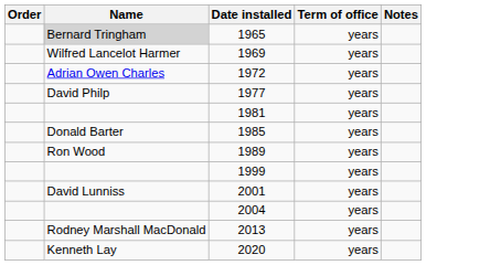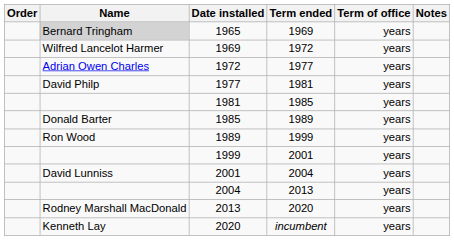 <table class="wikitable sortable">
 <tr>
 <th>Order</th>
 <th>Name</th>
 <th>Date installed</th>
+<th>Term ended</th>
 <th>Term of office</th>
 <th>Notes</th>
 </tr>
 <tr>
 <td align=center></td>
 <td style="background: lightgrey;">Bernard Tringham</td>
 <td align=center>1965</td>
+<td align=center>1969</td>
 <td align=right> years</td>
 <td></td>
 </tr>
 <tr>
 <td align=center></td>
 <td>Wilfred Lancelot Harmer</td>
 <td align=center>1969</td>
+<td align=center>1972</td>
 <td align=right> years</td>
 <td></td>
 </tr>
 <tr>
 <td align=center></td>
 <td><a href='#'>Adrian Owen Charles</a></td>
 <td align=center>1972</td>
+<td align=center>1977</td>
 <td align=right> years</td>
 <td></td>
 </tr>
 <tr>
 <td align=center></td>
 <td>David Philp</td>
 <td align=center>1977</td>
+<td align=center>1981</td>
 <td align=right> years</td>
 <td></td>
 </tr>
 <tr>
 <td align=center></td>
 <td></td>
 <td align=center>1981</td>
+<td align=center>1985</td>
 <td align=right> years</td>
 <td></td>
 </tr>
 <tr>
 <td align=center></td>
 <td>Donald Barter</td>
 <td align=center>1985</td>
+<td align=center>1989</td>
 <td align=right> years</td>
 <td></td>
 </tr>
 <tr>
 <td align=center></td>
 <td>Ron Wood</td>
 <td align=center>1989</td>
+<td align=center>1999</td>
 <td align=right> years</td>
 <td></td>
 </tr>
 <tr>
 <td align=center></td>
 <td></td>
 <td align=center>1999</td>
+<td align=center>2001</td>
 <td align=right> years</td>
 <td></td>
 </tr>
 <tr>
 <td align=center></td>
 <td>David Lunniss</td>
 <td align=center>2001</td>
+<td align=center>2004</td>
 <td align=right> years</td>
 <td></td>
 </tr>
 <tr>
 <td align=center></td>
 <td></td>
 <td align=center>2004</td>
+<td align=center>2013</td>
 <td align=right> years</td>
 <td></td>
 </tr>
 <tr>
 <td align=center></td>
 <td>Rodney Marshall MacDonald</td>
 <td align=center>2013</td>
+<td align=center>2020</td>
 <td align=right> years</td>
 <td></td>
 </tr>
 <tr>
 <td align=center></td>
 <td>Kenneth Lay</td>
 <td align=center>2020</td>
+<td align=center><em>incumbent</em></td>
 <td align=right> years</td>
 <td></td>
 </tr>
 </table>
